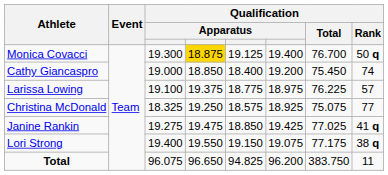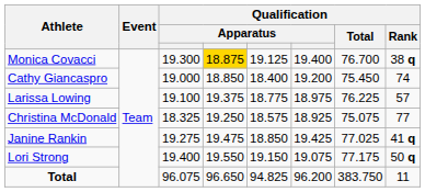 <table class="wikitable" style="font-size:90%">
 <tr>
 <th rowspan=3>Athlete</th>
 <th rowspan=3>Event</th>
 <th colspan=6>Qualification</th>
 </tr>
 <tr style="font-size:95%">
 <th colspan=4>Apparatus</th>
 <th rowspan=2>Total</th>
 <th rowspan=2>Rank</th>
 </tr>
 <tr style="font-size:95%">
 <th></th>
 <th></th>
 <th></th>
 <th></th>
 </tr>
 <tr align=center>
 <td align=left><a href='#'>Monica Covacci</a></td>
 <td align=left rowspan=7><a href='#'>Team</a></td>
 <td>19.300</td>
 <td style="background: gold;">18.875</td>
 <td>19.125</td>
 <td>19.400</td>
 <td>76.700</td>
-<td>50 <strong>q</strong></td>
+<td>38 <strong>q</strong></td>
 </tr>
 <tr align=center>
 <td align=left><a href='#'>Cathy Giancaspro</a></td>
 <td>19.000</td>
 <td>18.850</td>
 <td>18.400</td>
 <td>19.200</td>
 <td>75.450</td>
 <td>74</td>
 </tr>
 <tr align=center>
 <td align=left><a href='#'>Larissa Lowing</a></td>
 <td>19.100</td>
 <td>19.375</td>
 <td>18.775</td>
 <td>18.975</td>
 <td>76.225</td>
 <td>57</td>
 </tr>
 <tr align=center>
 <td align=left><a href='#'>Christina McDonald</a></td>
 <td>18.325</td>
 <td>19.250</td>
 <td>18.575</td>
 <td>18.925</td>
 <td>75.075</td>
 <td>77</td>
 </tr>
 <tr align=center>
 <td align=left><a href='#'>Janine Rankin</a></td>
 <td>19.275</td>
 <td>19.475</td>
 <td>18.850</td>
 <td>19.425</td>
 <td>77.025</td>
 <td>41 <strong>q</strong></td>
 </tr>
 <tr align=center>
 <td align=left><a href='#'>Lori Strong</a></td>
 <td>19.400</td>
 <td>19.550</td>
 <td>19.150</td>
 <td>19.075</td>
 <td>77.175</td>
-<td>38 <strong>q</strong></td>
+<td>50 <strong>q</strong></td>
 </tr>
 <tr align=center>
 <td><strong>Total</strong></td>
 <td>96.075</td>
 <td>96.650</td>
 <td>94.825</td>
 <td>96.200</td>
 <td>383.750</td>
 <td>11</td>
 </tr>
 </table>
